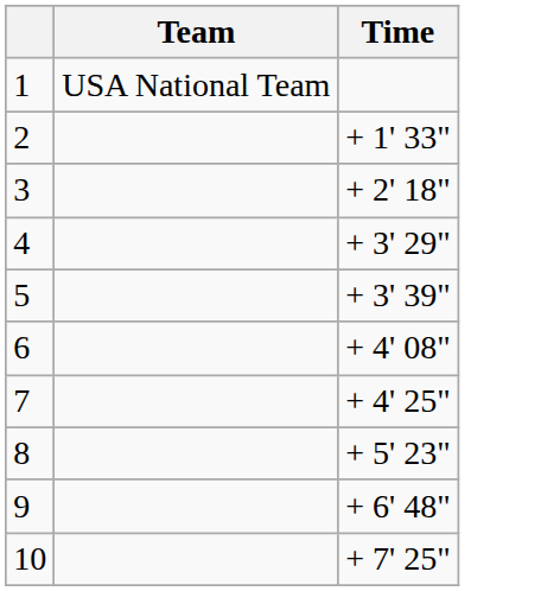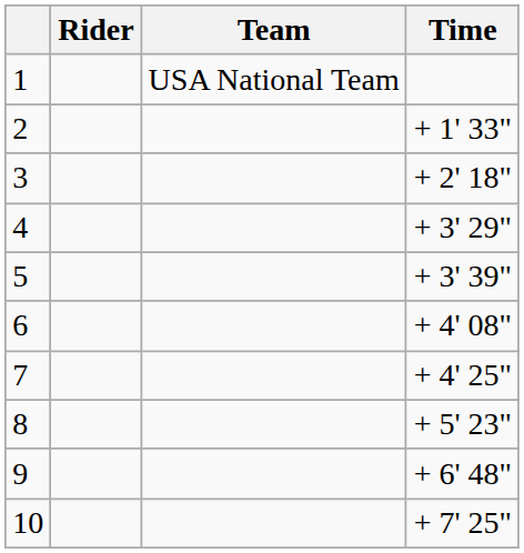 <table class="wikitable">
 <tr>
 <th></th>
+<th>Rider</th>
 <th>Team</th>
 <th>Time</th>
 </tr>
 <tr>
 <td>1</td>
+<td> </td>
 <td>USA National Team</td>
 <td align="right"></td>
 </tr>
 <tr>
 <td>2</td>
+<td> </td>
 <td></td>
 <td align="right">+ 1' 33"</td>
 </tr>
 <tr>
 <td>3</td>
 <td></td>
+<td></td>
 <td align="right">+ 2' 18"</td>
 </tr>
 <tr>
 <td>4</td>
+<td></td>
 <td></td>
 <td align="right">+ 3' 29"</td>
 </tr>
 <tr>
 <td>5</td>
 <td></td>
+<td></td>
 <td align="right">+ 3' 39"</td>
 </tr>
 <tr>
 <td>6</td>
+<td> </td>
 <td></td>
 <td align="right">+ 4' 08"</td>
 </tr>
 <tr>
 <td>7</td>
+<td> </td>
 <td></td>
 <td align="right">+ 4' 25"</td>
 </tr>
 <tr>
 <td>8</td>
 <td></td>
+<td></td>
 <td align="right">+ 5' 23"</td>
 </tr>
 <tr>
 <td>9</td>
+<td></td>
 <td></td>
 <td align="right">+ 6' 48"</td>
 </tr>
 <tr>
 <td>10</td>
 <td></td>
+<td></td>
 <td align="right">+ 7' 25"</td>
 </tr>
 </table>
